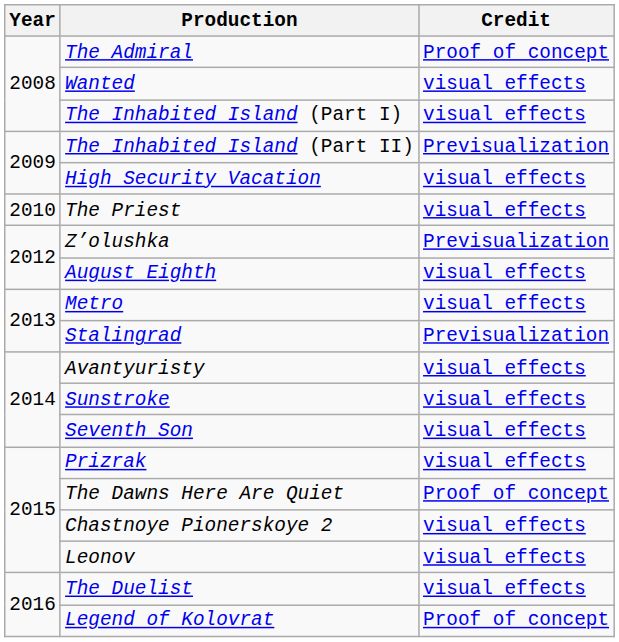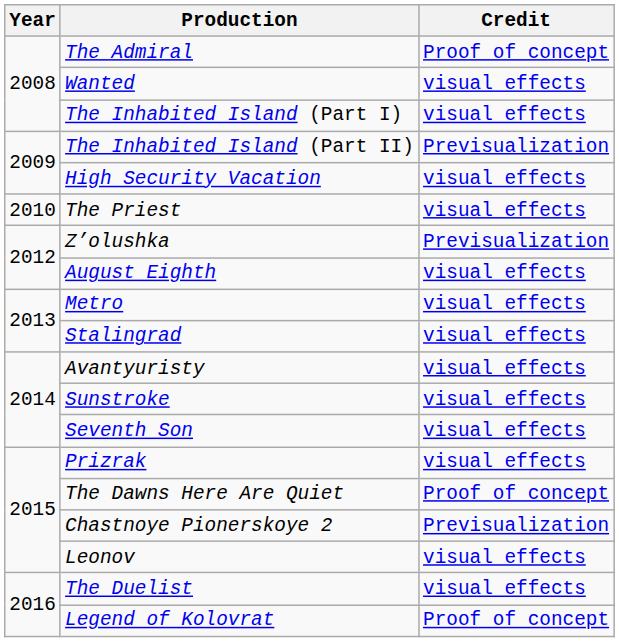 <table class="wikitable">
 <tr>
 <th>Year</th>
 <th>Production</th>
 <th>Credit</th>
 </tr>
 <tr>
 <td rowspan="3">2008</td>
 <td><em><a href='#'>The Admiral</a></em></td>
 <td><a href='#'>Proof of concept</a></td>
 </tr>
 <tr>
 <td><em><a href='#'>Wanted</a></em></td>
 <td><a href='#'>visual effects</a></td>
 </tr>
 <tr>
 <td><em><a href='#'>The Inhabited Island</a></em> (Part I)</td>
 <td><a href='#'>visual effects</a></td>
 </tr>
 <tr>
 <td rowspan="2">2009</td>
 <td><em><a href='#'>The Inhabited Island</a></em> (Part II)</td>
 <td><a href='#'>Previsualization</a></td>
 </tr>
 <tr>
 <td><em><a href='#'>High Security Vacation</a></em></td>
 <td><a href='#'>visual effects</a></td>
 </tr>
 <tr>
 <td>2010</td>
 <td><em>The Priest</em></td>
 <td><a href='#'>visual effects</a></td>
 </tr>
 <tr>
 <td rowspan="2">2012</td>
 <td><em>Z’olushka</em></td>
 <td><a href='#'>Previsualization</a></td>
 </tr>
 <tr>
 <td><em><a href='#'>August Eighth</a></em></td>
 <td><a href='#'>visual effects</a></td>
 </tr>
 <tr>
 <td rowspan="2">2013</td>
 <td><em><a href='#'>Metro</a></em></td>
 <td><a href='#'>visual effects</a></td>
 </tr>
 <tr>
 <td><em><a href='#'>Stalingrad</a></em></td>
-<td><a href='#'>Previsualization</a></td>
+<td><a href='#'>visual effects</a></td>
 </tr>
 <tr>
 <td rowspan="3">2014</td>
 <td><em>Avantyuristy</em></td>
 <td><a href='#'>visual effects</a></td>
 </tr>
 <tr>
 <td><em><a href='#'>Sunstroke</a></em></td>
 <td><a href='#'>visual effects</a></td>
 </tr>
 <tr>
 <td><em><a href='#'>Seventh Son</a></em></td>
 <td><a href='#'>visual effects</a></td>
 </tr>
 <tr>
 <td rowspan="4">2015</td>
 <td><em><a href='#'>Prizrak</a></em></td>
 <td><a href='#'>visual effects</a></td>
 </tr>
 <tr>
 <td><em>The Dawns Here Are Quiet</em></td>
 <td><a href='#'>Proof of concept</a></td>
 </tr>
 <tr>
 <td><em>Chastnoye Pionerskoye 2</em></td>
-<td><a href='#'>visual effects</a></td>
+<td><a href='#'>Previsualization</a></td>
 </tr>
 <tr>
 <td><em>Leonov</em></td>
 <td><a href='#'>visual effects</a></td>
 </tr>
 <tr>
 <td rowspan="5">2016</td>
 <td><em><a href='#'>The Duelist</a></em></td>
 <td><a href='#'>visual effects</a></td>
 </tr>
 <tr>
 <td><em><a href='#'>Legend of Kolovrat</a></em></td>
 <td><a href='#'>Proof of concept</a></td>
 </tr>
 </table>
